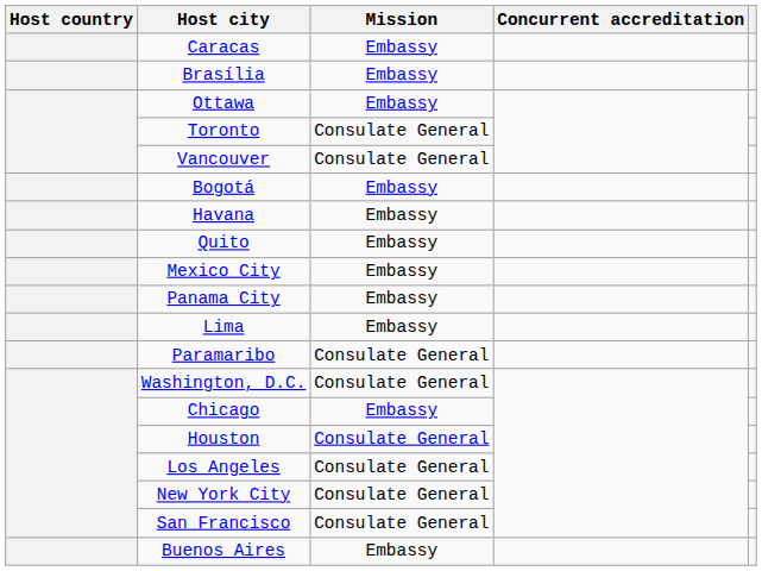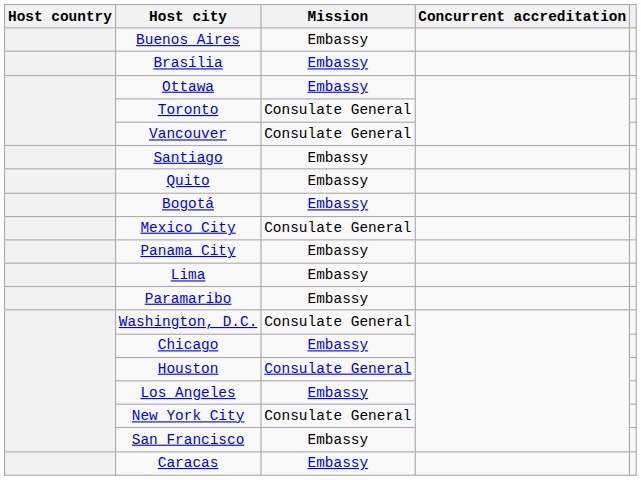 <table class="wikitable plainrowheaders" style="text-align:center;">
 <tr>
 <th scope="col">Host country</th>
 <th scope="col">Host city</th>
 <th scope="col">Mission</th>
 <th scope="col">Concurrent accreditation</th>
 <th scope="col"></th>
 </tr>
 <tr>
 <th scope="row"></th>
-<td><a href='#'>Caracas</a></td>
-<td><a href='#'>Embassy</a></td>
+<td><a href='#'>Buenos Aires</a></td>
+<td>Embassy</td>
 <td></td>
 <td></td>
 </tr>
 <tr>
 <th scope="row"></th>
 <td><a href='#'>Brasília</a></td>
 <td><a href='#'>Embassy</a></td>
 <td></td>
 <td></td>
 </tr>
 <tr>
 <th scope="row" rowspan="3"></th>
 <td><a href='#'>Ottawa</a></td>
 <td><a href='#'>Embassy</a></td>
 <td rowspan="3"></td>
 <td></td>
 </tr>
 <tr>
 <td><a href='#'>Toronto</a></td>
 <td>Consulate General</td>
 <td></td>
 </tr>
 <tr>
 <td><a href='#'>Vancouver</a></td>
 <td>Consulate General</td>
 <td></td>
 </tr>
 <tr>
 <th scope="row"></th>
-<td><a href='#'>Bogotá</a></td>
-<td><a href='#'>Embassy</a></td>
-<td></td>
-<td></td>
-</tr>
-<tr>
-<th scope="row"></th>
-<td><a href='#'>Havana</a></td>
+<td><a href='#'>Santiago</a></td>
 <td>Embassy</td>
 <td></td>
 <td></td>
 </tr>
 <tr>
 <th scope="row"></th>
 <td><a href='#'>Quito</a></td>
 <td>Embassy</td>
 <td></td>
 <td></td>
 </tr>
 <tr>
 <th scope="row"></th>
+<td><a href='#'>Bogotá</a></td>
+<td><a href='#'>Embassy</a></td>
+<td></td>
+<td></td>
+</tr>
+<tr>
+<th scope="row"></th>
 <td><a href='#'>Mexico City</a></td>
-<td>Embassy</td>
+<td>Consulate General</td>
 <td></td>
 <td></td>
 </tr>
 <tr>
 <th scope="row"></th>
 <td><a href='#'>Panama City</a></td>
 <td>Embassy</td>
 <td></td>
 <td></td>
 </tr>
 <tr>
 <th scope="row"></th>
 <td><a href='#'>Lima</a></td>
 <td>Embassy</td>
 <td></td>
 <td></td>
 </tr>
 <tr>
 <th scope="row"></th>
 <td><a href='#'>Paramaribo</a></td>
-<td>Consulate General</td>
+<td>Embassy</td>
 <td></td>
 <td></td>
 </tr>
 <tr>
 <th scope="row" rowspan="6"></th>
 <td><a href='#'>Washington, D.C.</a></td>
 <td>Consulate General</td>
 <td rowspan="6"></td>
 <td></td>
 </tr>
 <tr>
 <td><a href='#'>Chicago</a></td>
 <td><a href='#'>Embassy</a></td>
 <td></td>
 </tr>
 <tr>
 <td><a href='#'>Houston</a></td>
 <td><a href='#'>Consulate General</a></td>
 <td></td>
 </tr>
 <tr>
 <td><a href='#'>Los Angeles</a></td>
-<td>Consulate General</td>
+<td><a href='#'>Embassy</a></td>
 <td></td>
 </tr>
 <tr>
 <td><a href='#'>New York City</a></td>
 <td>Consulate General</td>
 <td></td>
 </tr>
 <tr>
 <td><a href='#'>San Francisco</a></td>
-<td>Consulate General</td>
+<td>Embassy</td>
 <td></td>
 </tr>
 <tr>
 <th scope="row"></th>
-<td><a href='#'>Buenos Aires</a></td>
-<td>Embassy</td>
+<td><a href='#'>Caracas</a></td>
+<td><a href='#'>Embassy</a></td>
 <td></td>
 <td></td>
 </tr>
 </table>
